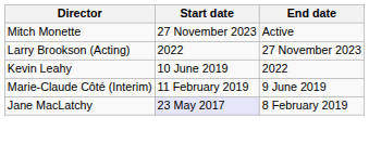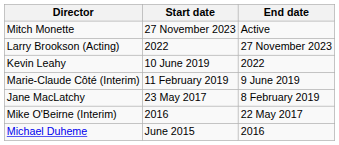 <table class="wikitable">
 <tr>
 <th>Director</th>
 <th>Start date</th>
 <th>End date</th>
 </tr>
 <tr>
 <td>Mitch Monette</td>
 <td>27 November 2023</td>
 <td>Active</td>
 </tr>
 <tr>
 <td>Larry Brookson (Acting)</td>
 <td>2022</td>
 <td>27 November 2023</td>
 </tr>
 <tr>
 <td>Kevin Leahy</td>
 <td>10 June 2019</td>
 <td>2022</td>
 </tr>
 <tr>
 <td>Marie-Claude Côté (Interim)</td>
 <td>11 February 2019</td>
 <td>9 June 2019</td>
 </tr>
 <tr>
 <td>Jane MacLatchy</td>
-<td style="background: lavender;">23 May 2017</td>
+<td>23 May 2017</td>
 <td>8 February 2019</td>
 </tr>
+<tr>
+<td>Mike O'Beirne (Interim)</td>
+<td>2016</td>
+<td>22 May 2017</td>
+</tr>
+<tr>
+<td><a href='#'>Michael Duheme</a></td>
+<td>June 2015</td>
+<td>2016</td>
+</tr>
 </table>
